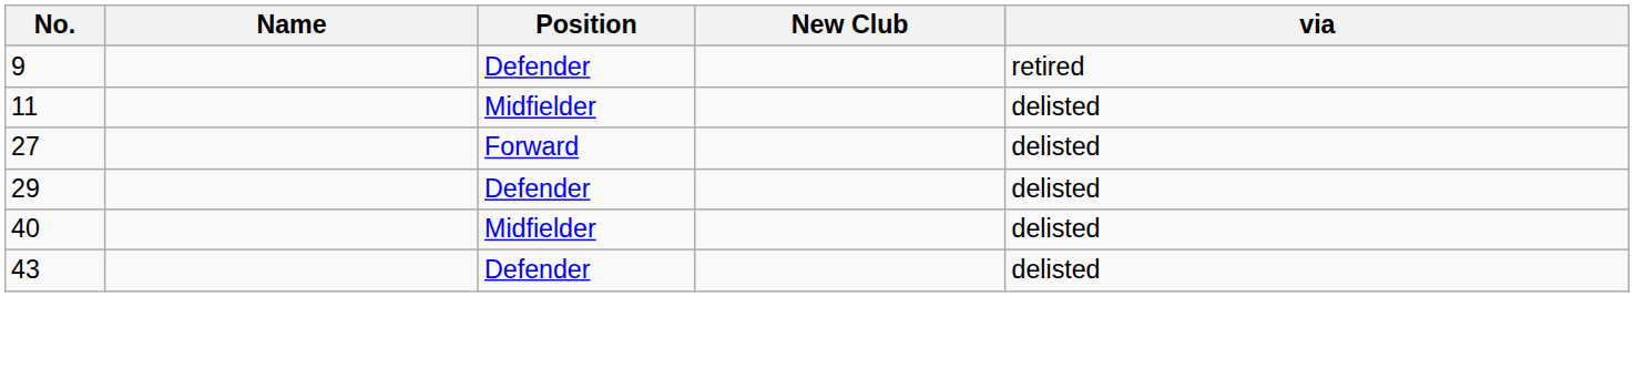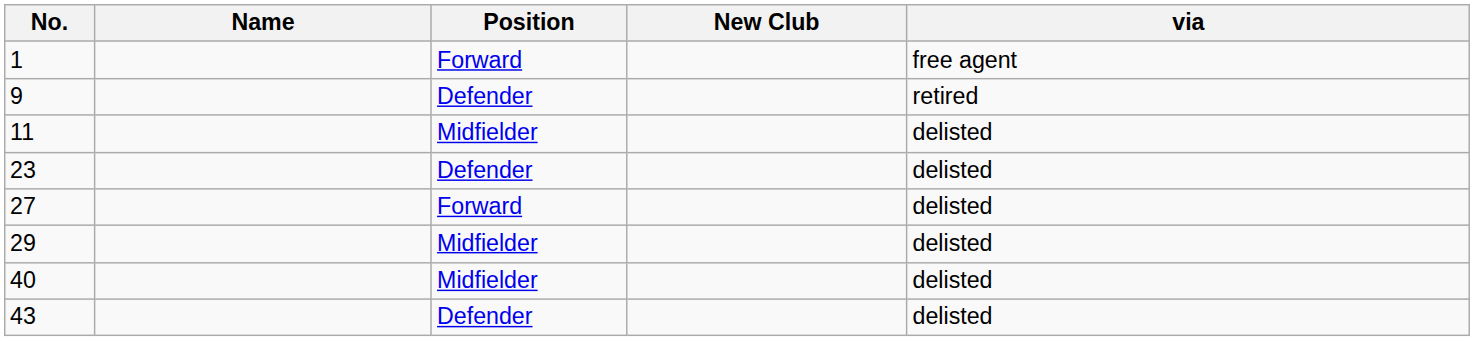 <table class="wikitable sortable" style="width:80%;">
 <tr style="background:#efefef;">
 <th width=1%>No.</th>
 <th width=6%>Name</th>
 <th width=2%>Position</th>
 <th width=5%>New Club</th>
 <th width=10%>via</th>
+</tr>
+<tr>
+<td align=left>1</td>
+<td></td>
+<td><a href='#'>Forward</a></td>
+<td></td>
+<td>free agent</td>
 </tr>
 <tr>
 <td align=left>9</td>
 <td></td>
 <td><a href='#'>Defender</a></td>
 <td></td>
 <td>retired</td>
 </tr>
 <tr>
 <td align=left>11</td>
 <td></td>
 <td><a href='#'>Midfielder</a></td>
 <td></td>
 <td>delisted</td>
 </tr>
 <tr>
+<td align=left>23</td>
+<td></td>
+<td><a href='#'>Defender</a></td>
+<td></td>
+<td>delisted</td>
+</tr>
+<tr>
 <td align=left>27</td>
 <td></td>
 <td><a href='#'>Forward</a></td>
 <td></td>
 <td>delisted</td>
 </tr>
 <tr>
 <td align=left>29</td>
 <td></td>
-<td><a href='#'>Defender</a></td>
+<td><a href='#'>Midfielder</a></td>
 <td></td>
 <td>delisted</td>
 </tr>
 <tr>
 <td align=left>40</td>
 <td></td>
 <td><a href='#'>Midfielder</a></td>
 <td></td>
 <td>delisted</td>
 </tr>
 <tr>
 <td align=left>43</td>
 <td></td>
 <td><a href='#'>Defender</a></td>
 <td></td>
 <td>delisted</td>
 </tr>
 </table>
